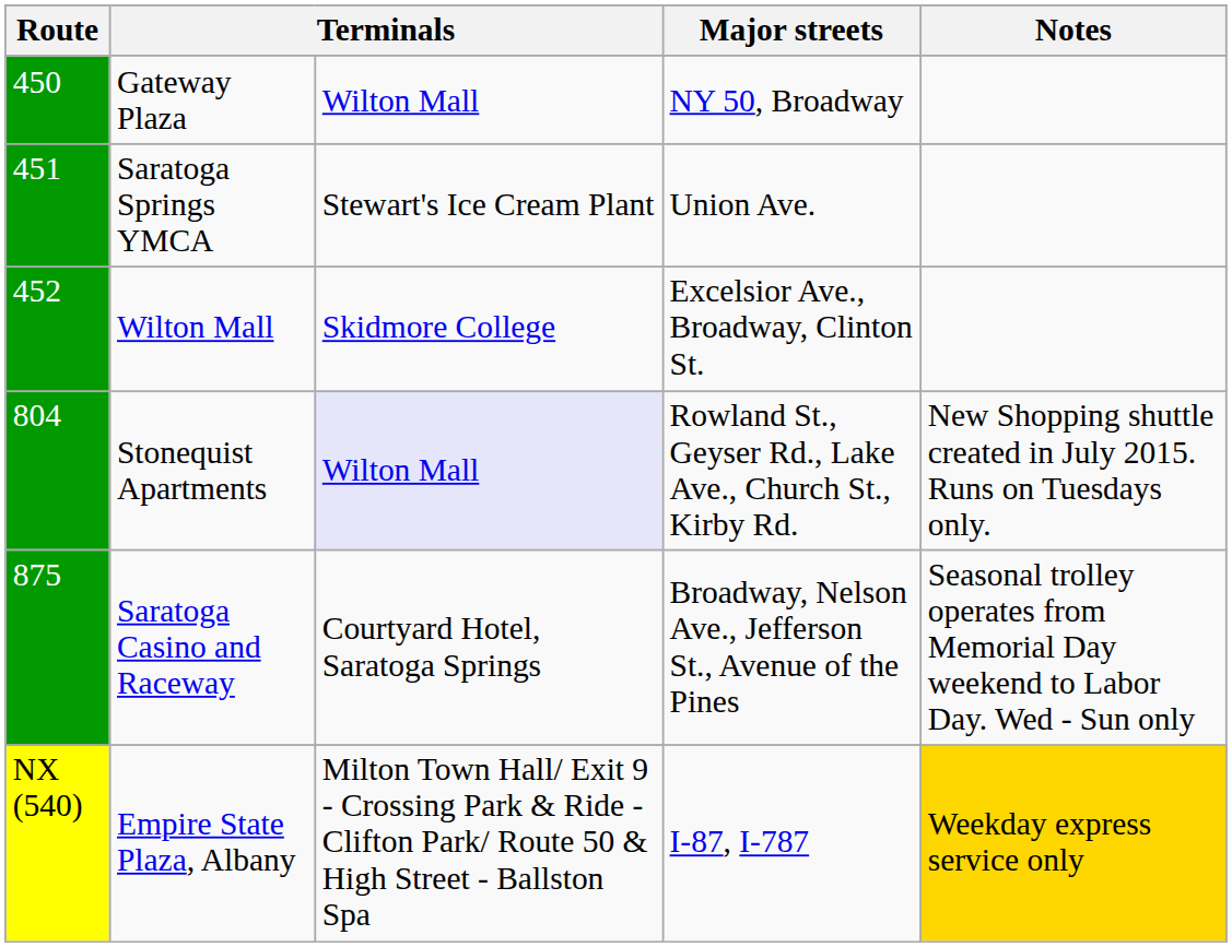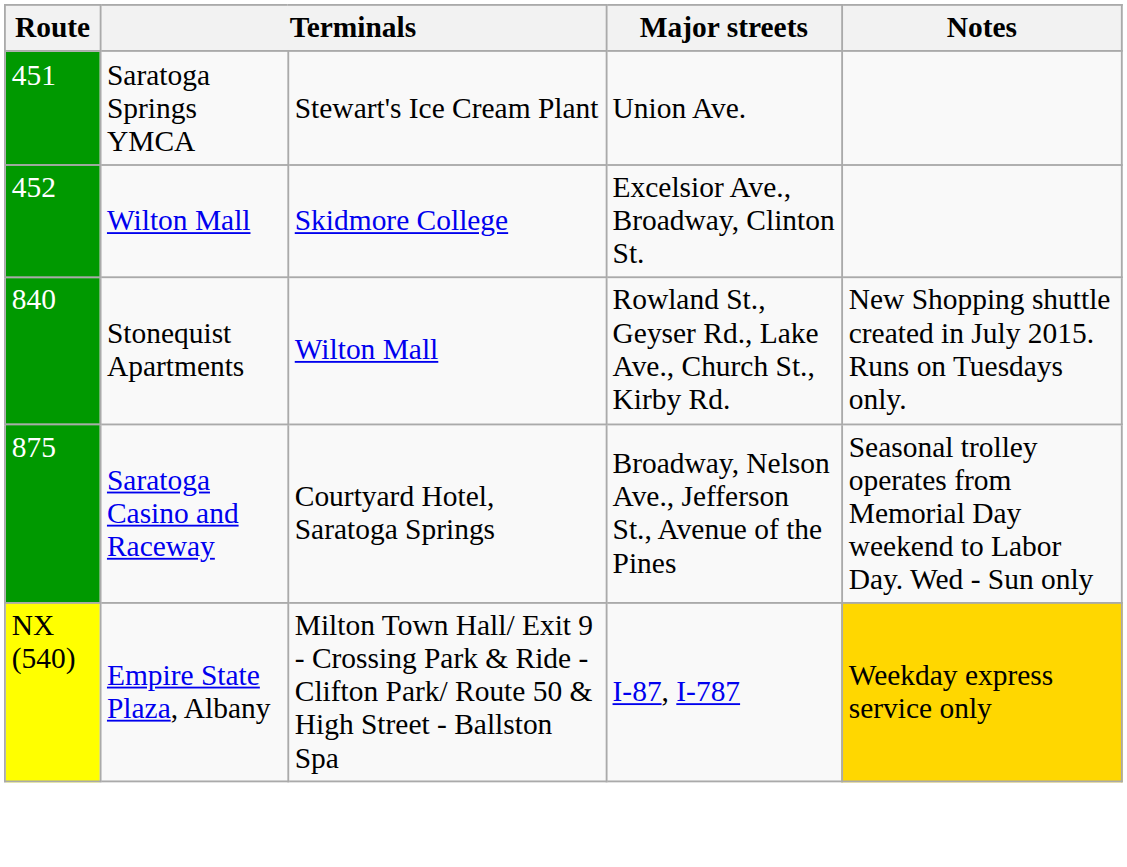 <table class=wikitable>
 <tr>
 <th>Route</th>
 <th colspan=2>Terminals</th>
 <th>Major streets</th>
 <th>Notes</th>
-</tr>
-<tr>
-<td valign=top style="background:#009900;color:white" id=450>450</td>
-<td>Gateway Plaza</td>
-<td><a href='#'>Wilton Mall</a></td>
-<td><a href='#'>NY 50</a>, Broadway</td>
-<td></td>
 </tr>
 <tr>
 <td valign=top style="background:#009900;color:white" id=451>451</td>
 <td>Saratoga Springs YMCA</td>
 <td>Stewart's Ice Cream Plant</td>
 <td>Union Ave.</td>
 <td></td>
 </tr>
 <tr>
 <td valign=top style="background:#009900;color:white" id=452>452</td>
 <td><a href='#'>Wilton Mall</a></td>
 <td><a href='#'>Skidmore College</a></td>
 <td>Excelsior Ave., Broadway, Clinton St.</td>
 <td></td>
 </tr>
 <tr>
-<td valign=top style="background:#009900;color:white" id=840>804</td>
+<td valign=top style="background:#009900;color:white" id=840>840</td>
 <td>Stonequist Apartments</td>
-<td style="background: lavender;"><a href='#'>Wilton Mall</a></td>
+<td><a href='#'>Wilton Mall</a></td>
 <td>Rowland St., Geyser Rd., Lake Ave., Church St., Kirby Rd.</td>
 <td>New Shopping shuttle created in July 2015. Runs on Tuesdays only.</td>
 </tr>
 <tr>
 <td valign=top style="background:#009900;color:white" id=875>875</td>
 <td><a href='#'>Saratoga Casino and Raceway</a></td>
 <td>Courtyard Hotel, Saratoga Springs</td>
 <td>Broadway, Nelson Ave., Jefferson St., Avenue of the Pines</td>
 <td>Seasonal trolley operates from Memorial Day weekend to Labor Day. Wed - Sun only</td>
 </tr>
 <tr>
 <td valign=top style="background:#FFFF00;color::#000099" id=NX(540)>NX (540)</td>
 <td><a href='#'>Empire State Plaza</a>, Albany</td>
 <td>Milton Town Hall/ Exit 9 - Crossing Park & Ride - Clifton Park/ Route 50 & High Street - Ballston Spa</td>
 <td><a href='#'>I-87</a>, <a href='#'>I-787</a></td>
 <td style="background: gold;">Weekday express service only</td>
 </tr>
 </table>
